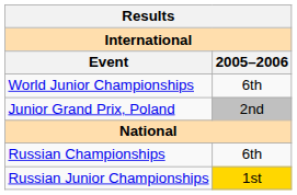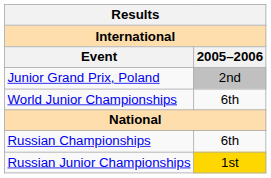 <table class="wikitable" style="text-align:center">
 <tr>
 <th colspan=2 align=center><strong>Results</strong></th>
 </tr>
 <tr>
 <th style="background-color: #ffdead; " colspan=2 align=center><strong>International</strong></th>
 </tr>
 <tr>
 <th>Event</th>
 <th>2005–2006</th>
 </tr>
 <tr>
+<td align=left><a href='#'>Junior Grand Prix, Poland</a></td>
+<td bgcolor=silver>2nd</td>
+</tr>
+<tr>
 <td align=left><a href='#'>World Junior Championships</a></td>
 <td>6th</td>
-</tr>
-<tr>
-<td align=left><a href='#'>Junior Grand Prix, Poland</a></td>
-<td bgcolor=silver>2nd</td>
 </tr>
 <tr>
 <th style="background-color: #ffdead; " colspan=2 align=center><strong>National</strong></th>
 </tr>
 <tr>
 <td align=left><a href='#'>Russian Championships</a></td>
 <td>6th</td>
 </tr>
 <tr>
 <td align=left><a href='#'>Russian Junior Championships</a></td>
 <td bgcolor=gold>1st</td>
 </tr>
 </table>
